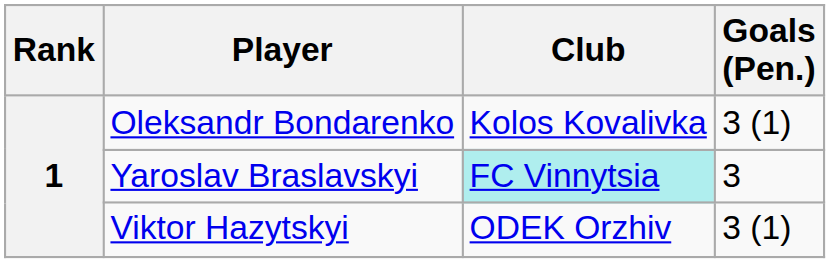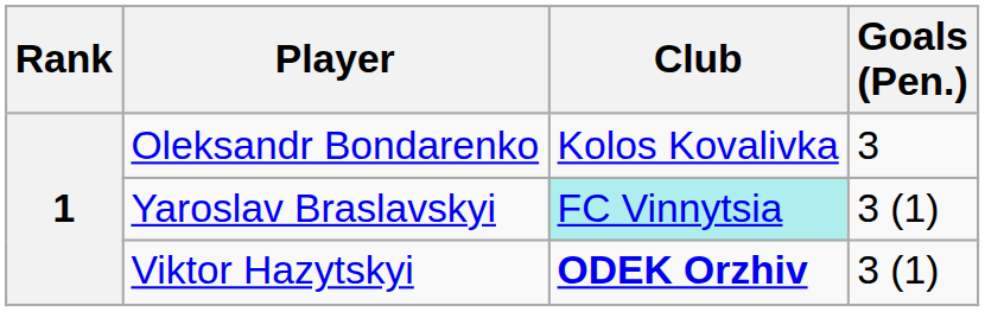 <table class="wikitable">
 <tr>
 <th>Rank</th>
 <th>Player</th>
 <th>Club</th>
 <th>Goals<br>(Pen.)</th>
 </tr>
 <tr>
 <th rowspan=3>1</th>
 <td align="left"> <a href='#'>Oleksandr Bondarenko</a></td>
 <td align="left"><a href='#'>Kolos Kovalivka</a></td>
-<td>3 (1)</td>
+<td>3</td>
 </tr>
 <tr>
 <td align="left"> <a href='#'>Yaroslav Braslavskyi</a></td>
 <td align="left" style="background: paleturquoise;"><a href='#'>FC Vinnytsia</a></td>
-<td>3</td>
+<td>3 (1)</td>
 </tr>
 <tr>
 <td align="left"> <a href='#'>Viktor Hazytskyi</a></td>
-<td align="left"><a href='#'>ODEK Orzhiv</a></td>
+<td align="left"><strong><a href='#'>ODEK Orzhiv</a></strong></td>
 <td>3 (1)</td>
 </tr>
 </table>
